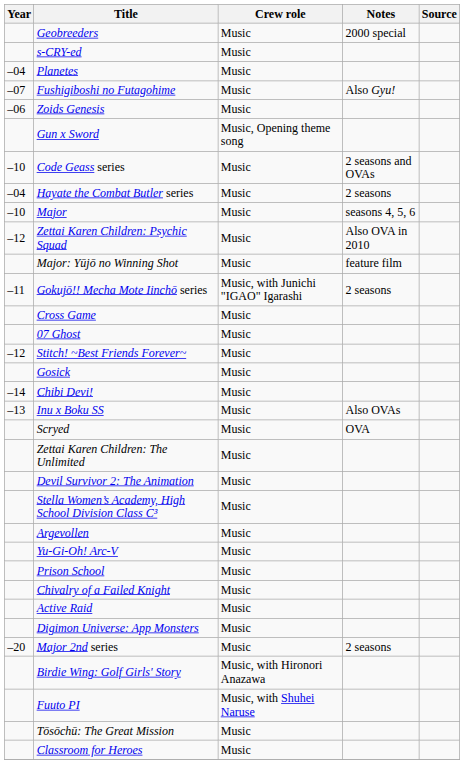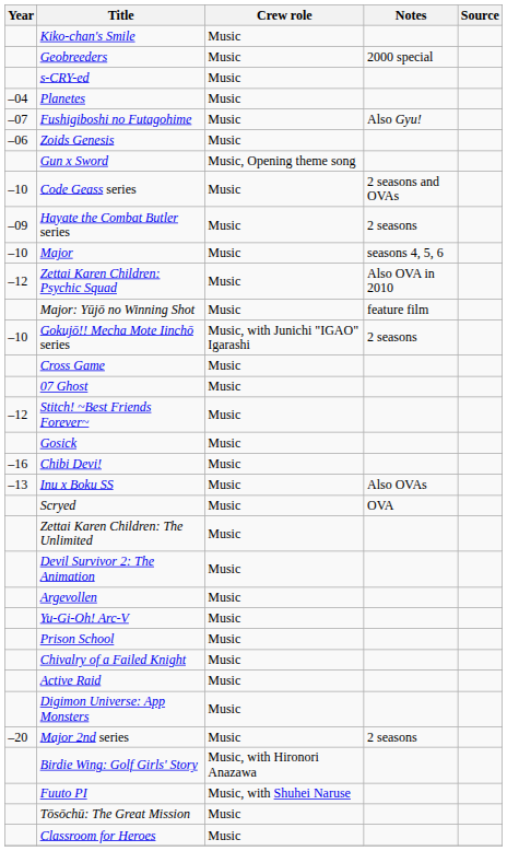 <table class="wikitable sortable plainrowheaders">
 <tr>
 <th>Year</th>
 <th>Title</th>
 <th>Crew role</th>
 <th class="unsortable">Notes</th>
 <th class="unsortable">Source</th>
+</tr>
+<tr>
+<td></td>
+<td><em><a href='#'>Kiko-chan's Smile</a></em></td>
+<td>Music</td>
+<td></td>
+<td></td>
 </tr>
 <tr>
 <td></td>
 <td><em><a href='#'>Geobreeders</a></em></td>
 <td>Music</td>
 <td>2000 special</td>
 <td></td>
 </tr>
 <tr>
 <td></td>
 <td><em><a href='#'>s-CRY-ed</a></em></td>
 <td>Music</td>
 <td></td>
 <td></td>
 </tr>
 <tr>
 <td>–04</td>
 <td><em><a href='#'>Planetes</a></em></td>
 <td>Music</td>
 <td></td>
 <td></td>
 </tr>
 <tr>
 <td>–07</td>
 <td><em><a href='#'>Fushigiboshi no Futagohime</a></em></td>
 <td>Music</td>
 <td>Also <em>Gyu!</em></td>
 <td></td>
 </tr>
 <tr>
 <td>–06</td>
 <td><em><a href='#'>Zoids Genesis</a></em></td>
 <td>Music</td>
 <td></td>
 <td></td>
 </tr>
 <tr>
 <td></td>
 <td><em><a href='#'>Gun x Sword</a></em></td>
 <td>Music, Opening theme song</td>
 <td></td>
 <td></td>
 </tr>
 <tr>
 <td>–10</td>
 <td><em><a href='#'>Code Geass</a></em> series</td>
 <td>Music</td>
 <td>2 seasons and OVAs</td>
 <td></td>
 </tr>
 <tr>
-<td>–04</td>
+<td>–09</td>
 <td><em><a href='#'>Hayate the Combat Butler</a></em> series</td>
 <td>Music</td>
 <td>2 seasons</td>
 <td></td>
 </tr>
 <tr>
 <td>–10</td>
 <td><em><a href='#'>Major</a></em></td>
 <td>Music</td>
 <td>seasons 4, 5, 6</td>
 <td></td>
 </tr>
 <tr>
 <td>–12</td>
 <td><em><a href='#'>Zettai Karen Children: Psychic Squad</a></em></td>
 <td>Music</td>
 <td>Also OVA in 2010</td>
 <td></td>
 </tr>
 <tr>
 <td></td>
 <td><em>Major: Yūjō no Winning Shot</em></td>
 <td>Music</td>
 <td>feature film</td>
 <td></td>
 </tr>
 <tr>
-<td>–11</td>
+<td>–10</td>
 <td><em><a href='#'>Gokujō!! Mecha Mote Iinchō</a></em> series</td>
 <td>Music, with Junichi "IGAO" Igarashi</td>
 <td>2 seasons</td>
 <td></td>
 </tr>
 <tr>
 <td></td>
 <td><em><a href='#'>Cross Game</a></em></td>
 <td>Music</td>
 <td></td>
 <td></td>
 </tr>
 <tr>
 <td></td>
 <td><em><a href='#'>07 Ghost</a></em></td>
 <td>Music</td>
 <td></td>
 <td></td>
 </tr>
 <tr>
 <td>–12</td>
 <td><em><a href='#'>Stitch! ~Best Friends Forever~</a></em></td>
 <td>Music</td>
 <td></td>
 <td></td>
 </tr>
 <tr>
 <td></td>
 <td><em><a href='#'>Gosick</a></em></td>
 <td>Music</td>
 <td></td>
 <td></td>
 </tr>
 <tr>
-<td>–14</td>
+<td>–16</td>
 <td><em><a href='#'>Chibi Devi!</a></em></td>
 <td>Music</td>
 <td></td>
 <td></td>
 </tr>
 <tr>
 <td>–13</td>
 <td><em><a href='#'>Inu x Boku SS</a></em></td>
 <td>Music</td>
 <td>Also OVAs</td>
 <td></td>
 </tr>
 <tr>
 <td></td>
 <td><em>Scryed</em></td>
 <td>Music</td>
 <td>OVA</td>
 <td></td>
 </tr>
 <tr>
 <td></td>
 <td><em>Zettai Karen Children: The Unlimited</em></td>
 <td>Music</td>
 <td></td>
 <td></td>
 </tr>
 <tr>
 <td></td>
 <td><em><a href='#'>Devil Survivor 2: The Animation</a></em></td>
-<td>Music</td>
-<td></td>
-<td></td>
-</tr>
-<tr>
-<td></td>
-<td><em><a href='#'>Stella Women’s Academy, High School Division Class C³</a></em></td>
 <td>Music</td>
 <td></td>
 <td></td>
 </tr>
 <tr>
 <td></td>
 <td><em><a href='#'>Argevollen</a></em></td>
 <td>Music</td>
 <td></td>
 <td></td>
 </tr>
 <tr>
 <td></td>
 <td><em><a href='#'>Yu-Gi-Oh! Arc-V</a></em></td>
 <td>Music</td>
 <td></td>
 <td></td>
 </tr>
 <tr>
 <td></td>
 <td><em><a href='#'>Prison School</a></em></td>
 <td>Music</td>
 <td></td>
 <td></td>
 </tr>
 <tr>
 <td></td>
 <td><em><a href='#'>Chivalry of a Failed Knight</a></em></td>
 <td>Music</td>
 <td></td>
 <td></td>
 </tr>
 <tr>
 <td></td>
 <td><em><a href='#'>Active Raid</a></em></td>
 <td>Music</td>
 <td></td>
 <td></td>
 </tr>
 <tr>
 <td></td>
 <td><em><a href='#'>Digimon Universe: App Monsters</a></em></td>
 <td>Music</td>
 <td></td>
 <td></td>
 </tr>
 <tr>
 <td>–20</td>
 <td><em><a href='#'>Major 2nd</a></em> series</td>
 <td>Music</td>
 <td>2 seasons</td>
 <td></td>
 </tr>
 <tr>
 <td></td>
 <td><em><a href='#'>Birdie Wing: Golf Girls' Story</a></em></td>
 <td>Music, with Hironori Anazawa</td>
 <td></td>
 <td></td>
 </tr>
 <tr>
 <td></td>
 <td><em><a href='#'>Fuuto PI</a></em></td>
 <td>Music, with <a href='#'>Shuhei Naruse</a></td>
 <td></td>
 <td></td>
 </tr>
 <tr>
 <td></td>
 <td><em>Tōsōchū: The Great Mission</em></td>
 <td>Music</td>
 <td></td>
 <td></td>
 </tr>
 <tr>
 <td></td>
 <td><em><a href='#'>Classroom for Heroes</a></em></td>
 <td>Music</td>
 <td></td>
 <td></td>
 </tr>
 <tr>
 </tr>
 </table>
